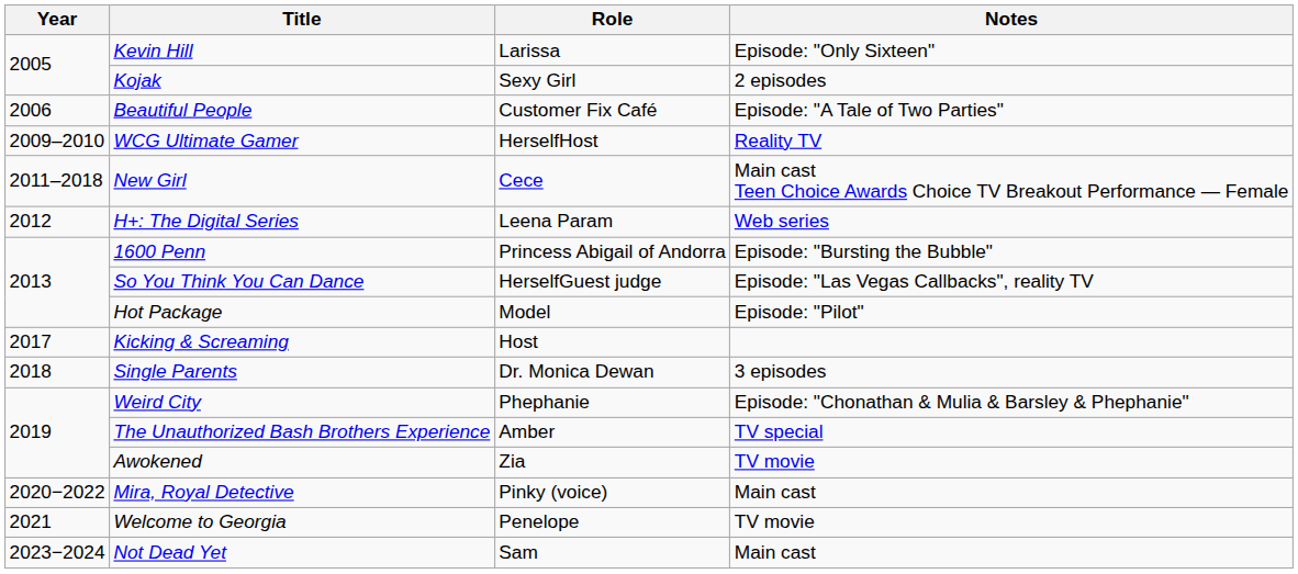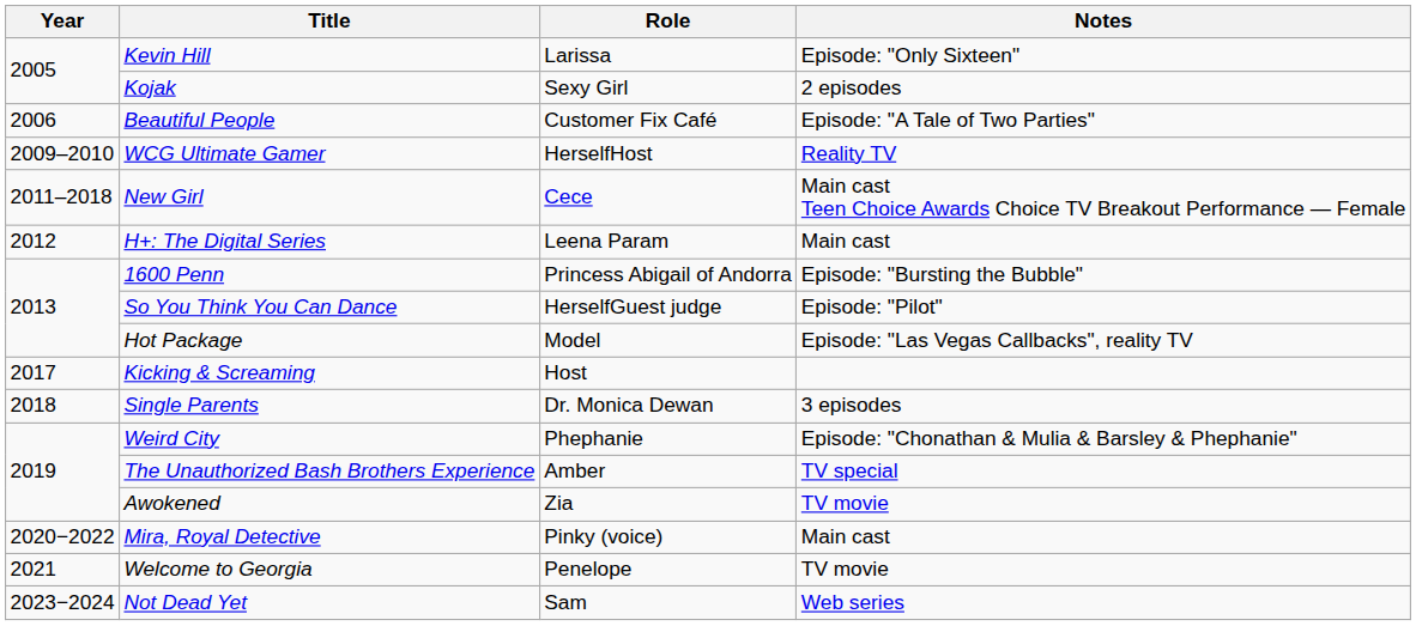 <table class="wikitable sortable">
 <tr>
 <th>Year</th>
 <th>Title</th>
 <th>Role</th>
 <th class="unsortable">Notes</th>
 </tr>
 <tr>
 <td rowspan=2>2005</td>
 <td><em><a href='#'>Kevin Hill</a></em></td>
 <td>Larissa</td>
 <td>Episode: "Only Sixteen"</td>
 </tr>
 <tr>
 <td><em><a href='#'>Kojak</a></em></td>
 <td>Sexy Girl</td>
 <td>2 episodes</td>
 </tr>
 <tr>
 <td>2006</td>
 <td><em><a href='#'>Beautiful People</a></em></td>
 <td>Customer Fix Café</td>
 <td>Episode: "A Tale of Two Parties"</td>
 </tr>
 <tr>
 <td>2009–2010</td>
 <td><em><a href='#'>WCG Ultimate Gamer</a></em></td>
 <td>HerselfHost</td>
 <td><a href='#'>Reality TV</a></td>
 </tr>
 <tr>
 <td>2011–2018</td>
 <td><em><a href='#'>New Girl</a></em></td>
 <td><a href='#'>Cece</a></td>
 <td>Main cast<br><a href='#'>Teen Choice Awards</a> Choice TV Breakout Performance — Female</td>
 </tr>
 <tr>
 <td>2012</td>
 <td><em><a href='#'>H+: The Digital Series</a></em></td>
 <td>Leena Param</td>
-<td><a href='#'>Web series</a></td>
+<td>Main cast</td>
 </tr>
 <tr>
 <td rowspan=3>2013</td>
 <td><em><a href='#'>1600 Penn</a></em></td>
 <td>Princess Abigail of Andorra</td>
 <td>Episode: "Bursting the Bubble"</td>
 </tr>
 <tr>
 <td><em><a href='#'>So You Think You Can Dance</a></em></td>
 <td>HerselfGuest judge</td>
-<td>Episode: "Las Vegas Callbacks", reality TV</td>
+<td>Episode: "Pilot"</td>
 </tr>
 <tr>
 <td><em>Hot Package</em></td>
 <td>Model</td>
-<td>Episode: "Pilot"</td>
+<td>Episode: "Las Vegas Callbacks", reality TV</td>
 </tr>
 <tr>
 <td>2017</td>
 <td><em><a href='#'>Kicking & Screaming</a></em></td>
 <td>Host</td>
 <td></td>
 </tr>
 <tr>
 <td>2018</td>
 <td><em><a href='#'>Single Parents</a></em></td>
 <td>Dr. Monica Dewan</td>
 <td>3 episodes</td>
 </tr>
 <tr>
 <td rowspan=3>2019</td>
 <td><em><a href='#'>Weird City</a></em></td>
 <td>Phephanie</td>
 <td>Episode: "Chonathan & Mulia & Barsley & Phephanie"</td>
 </tr>
 <tr>
 <td><em><a href='#'>The Unauthorized Bash Brothers Experience</a></em></td>
 <td>Amber</td>
 <td><a href='#'>TV special</a></td>
 </tr>
 <tr>
 <td><em>Awokened</em></td>
 <td>Zia</td>
 <td><a href='#'>TV movie</a></td>
 </tr>
 <tr>
 <td>2020−2022</td>
 <td><em><a href='#'>Mira, Royal Detective</a></em></td>
 <td>Pinky (voice)</td>
 <td>Main cast</td>
 </tr>
 <tr>
 <td>2021</td>
 <td><em>Welcome to Georgia</em></td>
 <td>Penelope</td>
 <td>TV movie</td>
 </tr>
 <tr>
 <td>2023−2024</td>
 <td><em><a href='#'>Not Dead Yet</a></em></td>
 <td>Sam</td>
-<td>Main cast</td>
+<td><a href='#'>Web series</a></td>
 </tr>
 </table>
